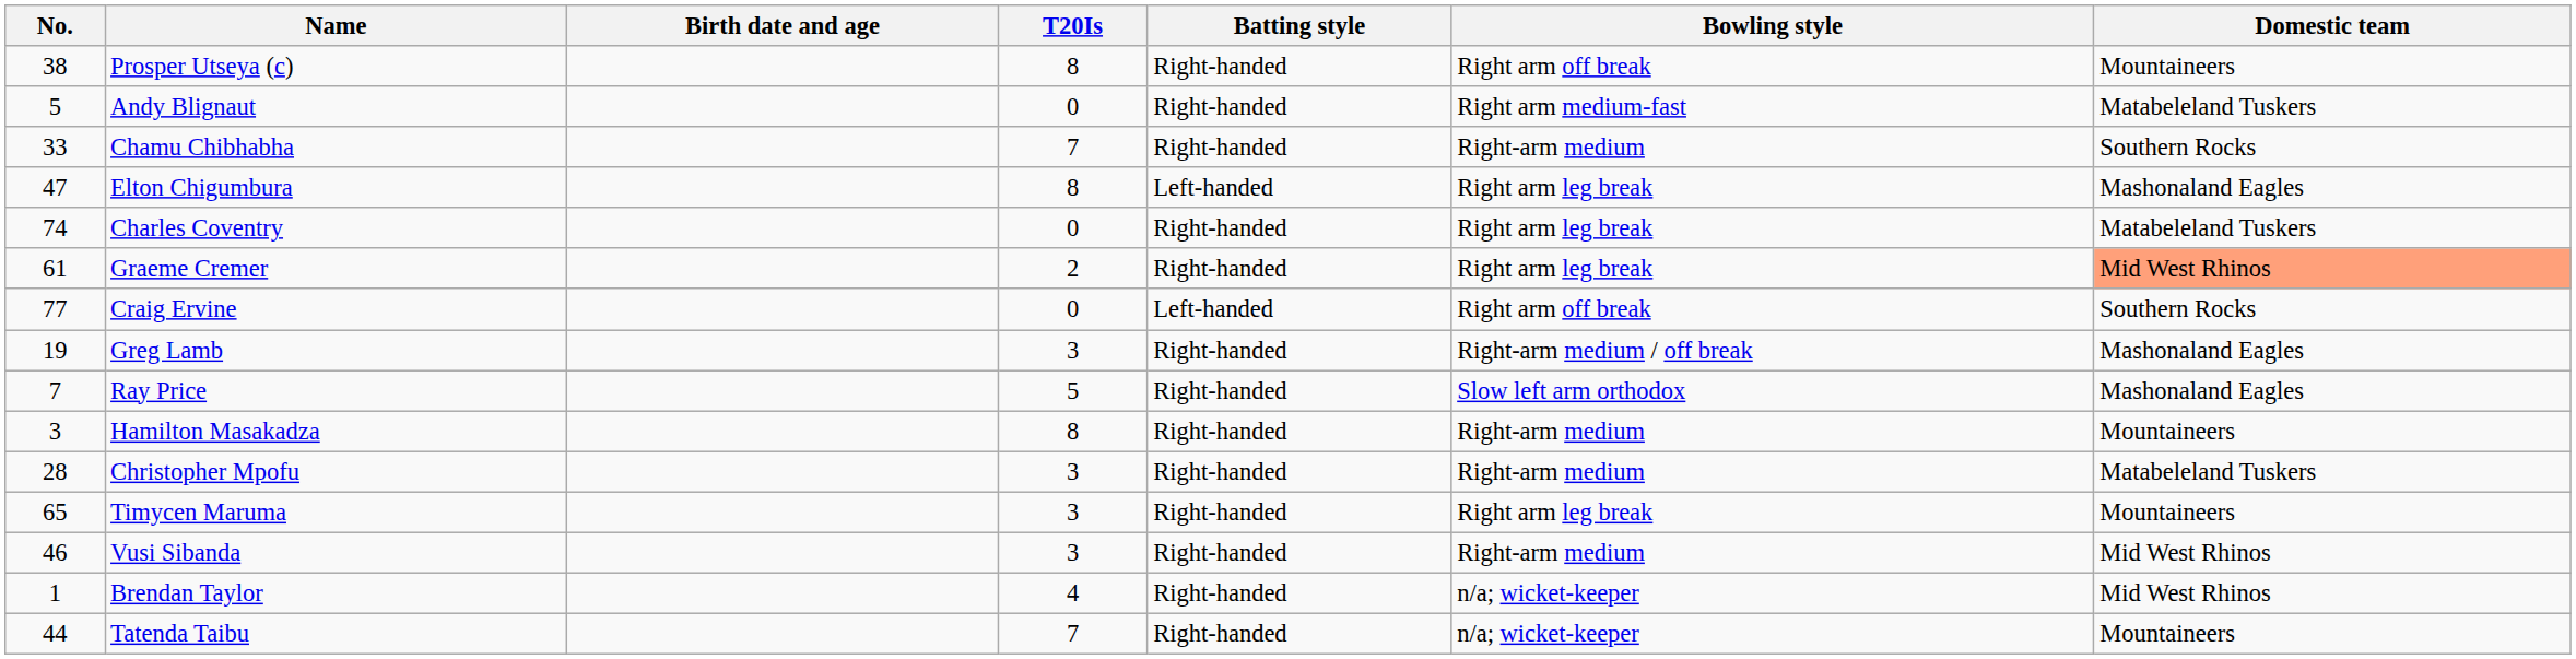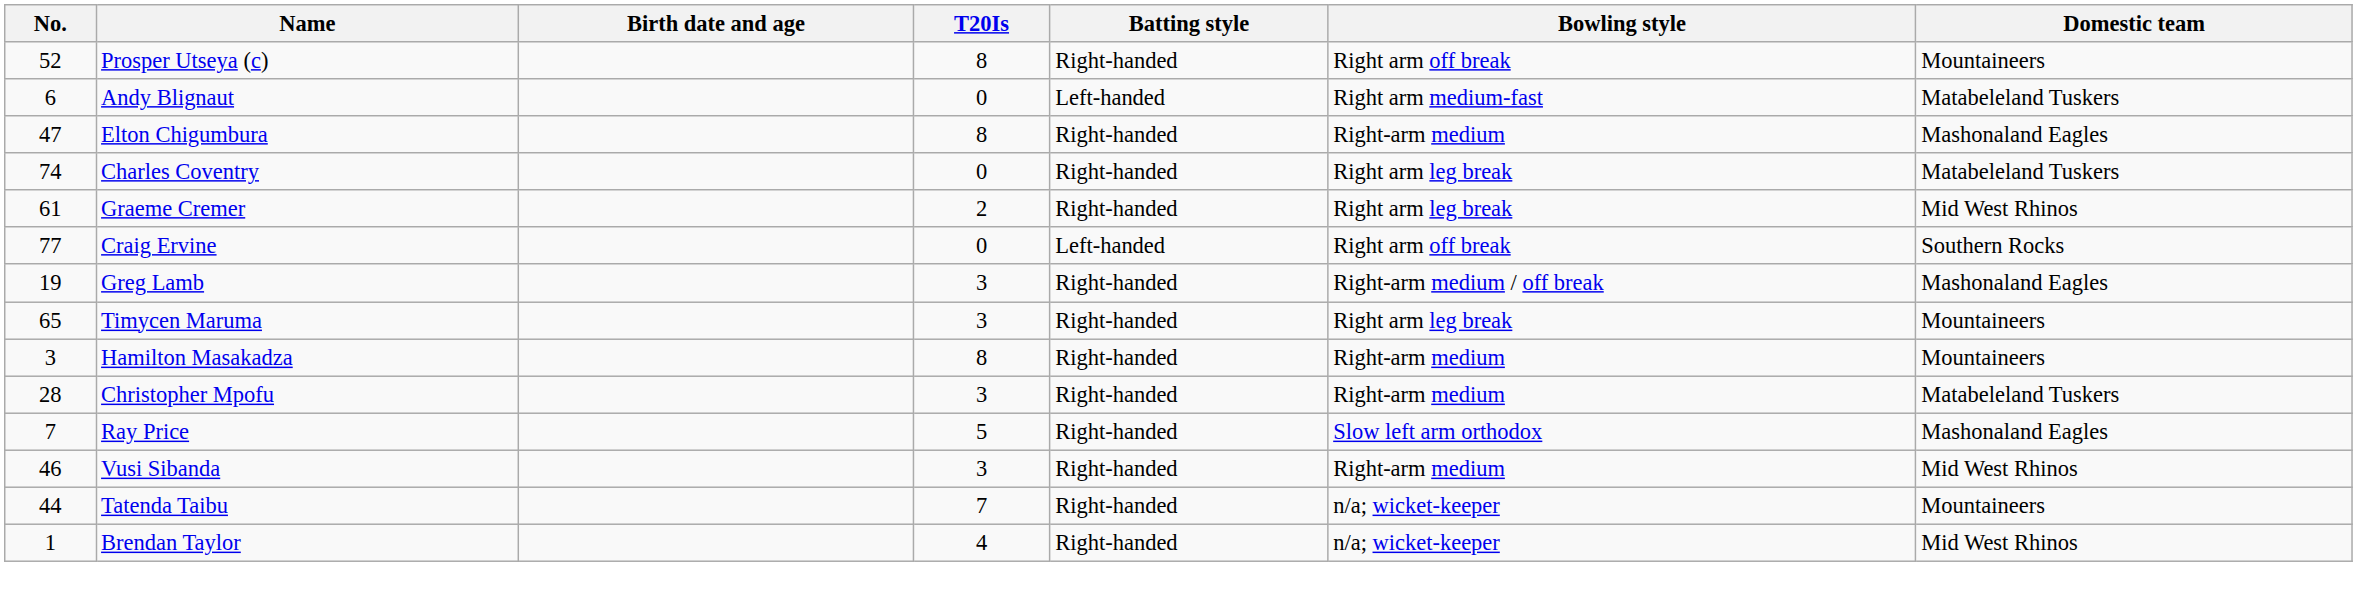 <table class="wikitable" style="font-size:95%;" width="80%">
 <tr>
 <th>No.</th>
 <th>Name</th>
 <th>Birth date and age</th>
 <th><a href='#'>T20Is</a></th>
 <th>Batting style</th>
 <th>Bowling style</th>
 <th>Domestic team</th>
 </tr>
 <tr>
-<td style="text-align:center">38</td>
+<td style="text-align:center">52</td>
 <td><a href='#'>Prosper Utseya</a> (<a href='#'>c</a>)</td>
 <td></td>
 <td style="text-align:center">8</td>
 <td>Right-handed</td>
 <td>Right arm <a href='#'>off break</a></td>
 <td> Mountaineers</td>
 </tr>
 <tr>
-<td style="text-align:center">5</td>
+<td style="text-align:center">6</td>
 <td><a href='#'>Andy Blignaut</a></td>
 <td></td>
 <td style="text-align:center">0</td>
-<td>Right-handed</td>
+<td>Left-handed</td>
 <td>Right arm <a href='#'>medium-fast</a></td>
 <td> Matabeleland Tuskers</td>
-</tr>
-<tr>
-<td style="text-align:center">33</td>
-<td><a href='#'>Chamu Chibhabha</a></td>
-<td></td>
-<td style="text-align:center">7</td>
-<td>Right-handed</td>
-<td>Right-arm <a href='#'>medium</a></td>
-<td> Southern Rocks</td>
 </tr>
 <tr>
 <td style="text-align:center">47</td>
 <td><a href='#'>Elton Chigumbura</a></td>
 <td></td>
 <td style="text-align:center">8</td>
-<td>Left-handed</td>
-<td>Right arm <a href='#'>leg break</a></td>
+<td>Right-handed</td>
+<td>Right-arm <a href='#'>medium</a></td>
 <td> Mashonaland Eagles</td>
 </tr>
 <tr>
 <td style="text-align:center">74</td>
 <td><a href='#'>Charles Coventry</a></td>
 <td></td>
 <td style="text-align:center">0</td>
 <td>Right-handed</td>
 <td>Right arm <a href='#'>leg break</a></td>
 <td> Matabeleland Tuskers</td>
 </tr>
 <tr>
 <td style="text-align:center">61</td>
 <td><a href='#'>Graeme Cremer</a></td>
 <td></td>
 <td style="text-align:center">2</td>
 <td>Right-handed</td>
 <td>Right arm <a href='#'>leg break</a></td>
-<td style="background: lightsalmon;"> Mid West Rhinos</td>
+<td> Mid West Rhinos</td>
 </tr>
 <tr>
 <td style="text-align:center">77</td>
 <td><a href='#'>Craig Ervine</a></td>
 <td></td>
 <td style="text-align:center">0</td>
 <td>Left-handed</td>
 <td>Right arm <a href='#'>off break</a></td>
 <td> Southern Rocks</td>
 </tr>
 <tr>
 <td style="text-align:center">19</td>
 <td><a href='#'>Greg Lamb</a></td>
 <td></td>
 <td style="text-align:center">3</td>
 <td>Right-handed</td>
 <td>Right-arm <a href='#'>medium</a> / <a href='#'>off break</a></td>
 <td> Mashonaland Eagles</td>
 </tr>
 <tr>
-<td style="text-align:center">7</td>
-<td><a href='#'>Ray Price</a></td>
+<td style="text-align:center">65</td>
+<td><a href='#'>Timycen Maruma</a></td>
 <td></td>
-<td style="text-align:center">5</td>
+<td style="text-align:center">3</td>
 <td>Right-handed</td>
-<td><a href='#'>Slow left arm orthodox</a></td>
-<td> Mashonaland Eagles</td>
+<td>Right arm <a href='#'>leg break</a></td>
+<td> Mountaineers</td>
 </tr>
 <tr>
 <td style="text-align:center">3</td>
 <td><a href='#'>Hamilton Masakadza</a></td>
 <td></td>
 <td style="text-align:center">8</td>
 <td>Right-handed</td>
 <td>Right-arm <a href='#'>medium</a></td>
 <td> Mountaineers</td>
 </tr>
 <tr>
 <td style="text-align:center">28</td>
 <td><a href='#'>Christopher Mpofu</a></td>
 <td></td>
 <td style="text-align:center">3</td>
 <td>Right-handed</td>
 <td>Right-arm <a href='#'>medium</a></td>
 <td> Matabeleland Tuskers</td>
 </tr>
 <tr>
-<td style="text-align:center">65</td>
-<td><a href='#'>Timycen Maruma</a></td>
+<td style="text-align:center">7</td>
+<td><a href='#'>Ray Price</a></td>
 <td></td>
-<td style="text-align:center">3</td>
+<td style="text-align:center">5</td>
 <td>Right-handed</td>
-<td>Right arm <a href='#'>leg break</a></td>
-<td> Mountaineers</td>
+<td><a href='#'>Slow left arm orthodox</a></td>
+<td> Mashonaland Eagles</td>
 </tr>
 <tr>
 <td style="text-align:center">46</td>
 <td><a href='#'>Vusi Sibanda</a></td>
 <td></td>
 <td style="text-align:center">3</td>
 <td>Right-handed</td>
 <td>Right-arm <a href='#'>medium</a></td>
 <td> Mid West Rhinos</td>
 </tr>
 <tr>
+<td style="text-align:center">44</td>
+<td><a href='#'>Tatenda Taibu</a></td>
+<td></td>
+<td style="text-align:center">7</td>
+<td>Right-handed</td>
+<td>n/a; <a href='#'>wicket-keeper</a></td>
+<td> Mountaineers</td>
+</tr>
+<tr>
 <td style="text-align:center">1</td>
 <td><a href='#'>Brendan Taylor</a></td>
 <td></td>
 <td style="text-align:center">4</td>
 <td>Right-handed</td>
 <td>n/a; <a href='#'>wicket-keeper</a></td>
 <td> Mid West Rhinos</td>
 </tr>
-<tr>
-<td style="text-align:center">44</td>
-<td><a href='#'>Tatenda Taibu</a></td>
-<td></td>
-<td style="text-align:center">7</td>
-<td>Right-handed</td>
-<td>n/a; <a href='#'>wicket-keeper</a></td>
-<td> Mountaineers</td>
-</tr>
 </table>
